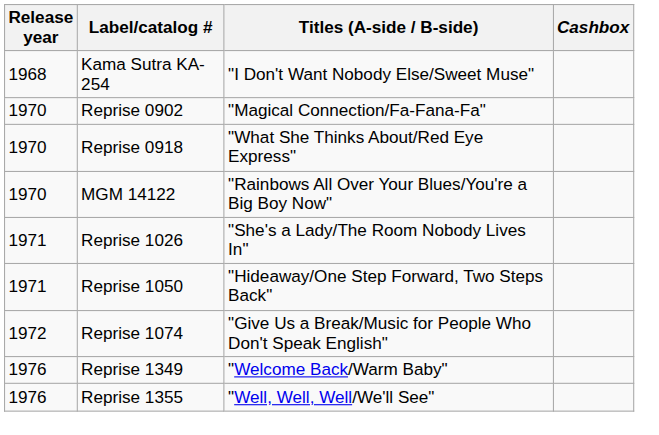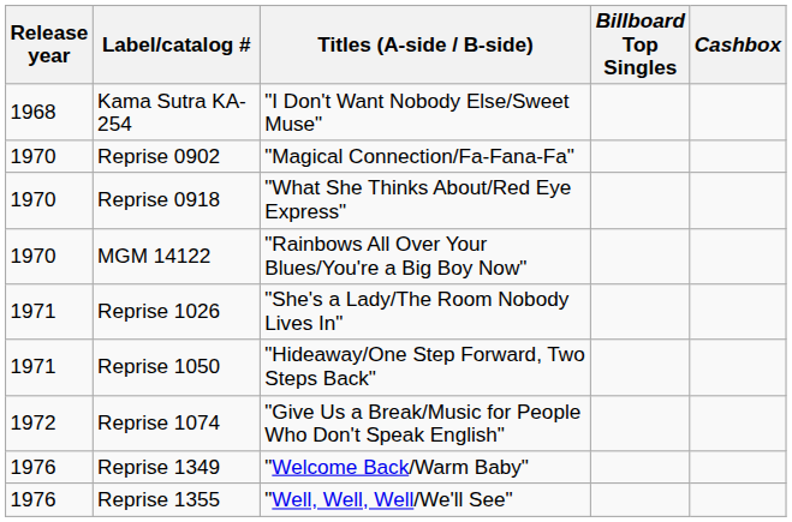 <table class="wikitable">
 <tr>
 <th width="55">Release year</th>
 <th style="width:130px;">Label/catalog #</th>
 <th style="width:300px;">Titles (A-side / B-side)</th>
+<th width="20"><em>Billboard</em> Top Singles</th>
 <th width="20"><em>Cashbox</em></th>
 </tr>
 <tr>
 <td>1968</td>
 <td>Kama Sutra KA-254</td>
 <td>"I Don't Want Nobody Else/Sweet Muse"</td>
 <td></td>
+<td></td>
 </tr>
 <tr>
 <td>1970</td>
 <td>Reprise 0902</td>
 <td>"Magical Connection/Fa-Fana-Fa"</td>
+<td></td>
 <td></td>
 </tr>
 <tr>
 <td>1970</td>
 <td>Reprise 0918</td>
 <td>"What She Thinks About/Red Eye Express"</td>
 <td></td>
+<td></td>
 </tr>
 <tr>
 <td>1970</td>
 <td>MGM 14122</td>
 <td>"Rainbows All Over Your Blues/You're a Big Boy Now"</td>
+<td></td>
 <td></td>
 </tr>
 <tr>
 <td>1971</td>
 <td>Reprise 1026</td>
 <td>"She's a Lady/The Room Nobody Lives In"</td>
 <td></td>
+<td></td>
 </tr>
 <tr>
 <td>1971</td>
 <td>Reprise 1050</td>
 <td>"Hideaway/One Step Forward, Two Steps Back"</td>
+<td></td>
 <td></td>
 </tr>
 <tr>
 <td>1972</td>
 <td>Reprise 1074</td>
 <td>"Give Us a Break/Music for People Who Don't Speak English"</td>
 <td></td>
+<td></td>
 </tr>
 <tr>
 <td>1976</td>
 <td>Reprise 1349</td>
 <td>"<a href='#'>Welcome Back</a>/Warm Baby"</td>
+<td></td>
 <td></td>
 </tr>
 <tr>
 <td>1976</td>
 <td>Reprise 1355</td>
 <td>"<a href='#'>Well, Well, Well</a>/We'll See"</td>
 <td></td>
+<td></td>
 </tr>
 </table>
